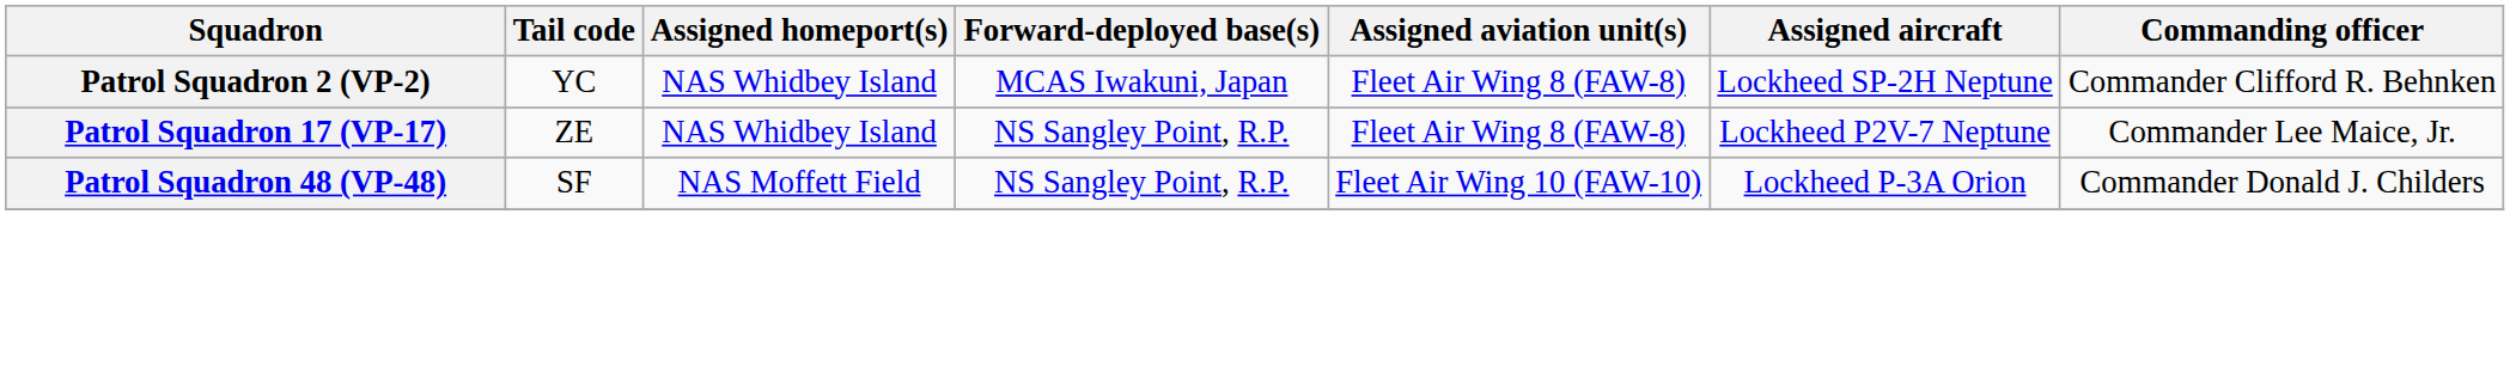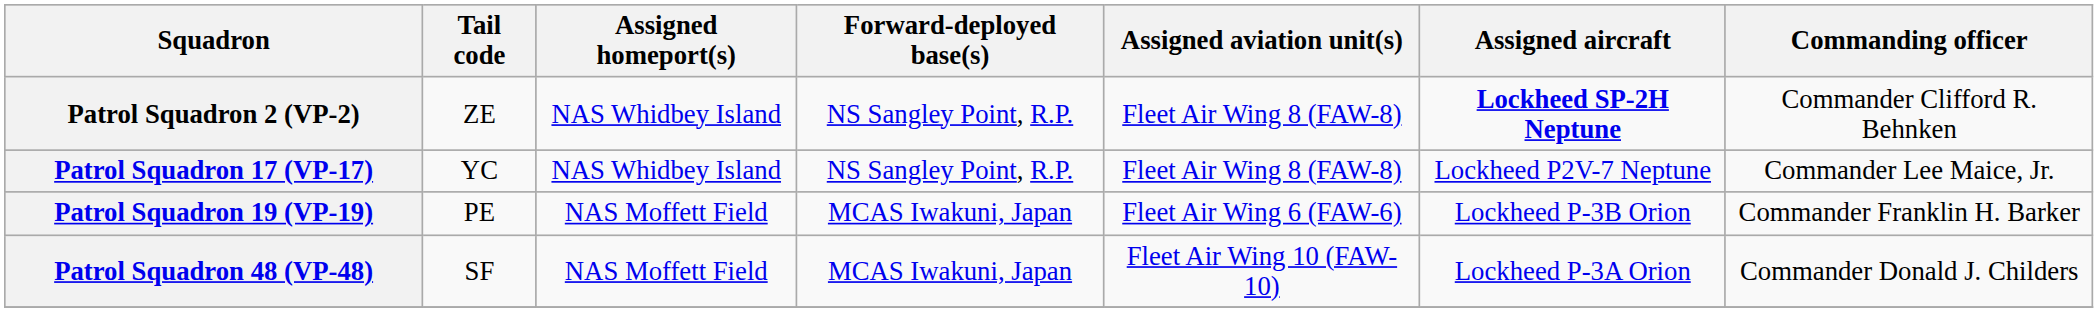 <table class="wikitable"  style="text-align:center; width:99%;">
 <tr>
 <th style="width:20%;">Squadron</th>
 <th style="text-align:center;">Tail code</th>
 <th style="text-align:center;">Assigned homeport(s)</th>
 <th style="text-align:center;">Forward-deployed base(s)</th>
 <th style="text-align:center;">Assigned aviation unit(s)</th>
 <th style="text-align:center;">Assigned aircraft</th>
 <th style="text-align:center;">Commanding officer</th>
 </tr>
 <tr>
 <th>Patrol Squadron 2 (VP-2)</th>
-<td>YC</td>
+<td>ZE</td>
 <td><a href='#'>NAS Whidbey Island</a></td>
-<td><a href='#'>MCAS Iwakuni, Japan</a></td>
+<td><a href='#'>NS Sangley Point</a>, <a href='#'>R.P.</a></td>
 <td><a href='#'>Fleet Air Wing 8 (FAW-8)</a></td>
-<td><a href='#'>Lockheed SP-2H Neptune</a></td>
+<td><strong><a href='#'>Lockheed SP-2H Neptune</a></strong></td>
 <td>Commander Clifford R. Behnken</td>
 </tr>
 <tr>
 <th><a href='#'>Patrol Squadron 17 (VP-17)</a></th>
-<td>ZE</td>
+<td>YC</td>
 <td><a href='#'>NAS Whidbey Island</a></td>
 <td><a href='#'>NS Sangley Point</a>, <a href='#'>R.P.</a></td>
 <td><a href='#'>Fleet Air Wing 8 (FAW-8)</a></td>
 <td><a href='#'>Lockheed P2V-7 Neptune</a></td>
 <td>Commander Lee Maice, Jr.</td>
 </tr>
 <tr>
+<th><a href='#'>Patrol Squadron 19 (VP-19)</a></th>
+<td>PE</td>
+<td><a href='#'>NAS Moffett Field</a></td>
+<td><a href='#'>MCAS Iwakuni, Japan</a></td>
+<td><a href='#'>Fleet Air Wing 6 (FAW-6)</a></td>
+<td><a href='#'>Lockheed P-3B Orion</a></td>
+<td>Commander Franklin H. Barker</td>
+</tr>
+<tr>
 <th><a href='#'>Patrol Squadron 48 (VP-48)</a></th>
 <td>SF</td>
 <td><a href='#'>NAS Moffett Field</a></td>
-<td><a href='#'>NS Sangley Point</a>, <a href='#'>R.P.</a></td>
+<td><a href='#'>MCAS Iwakuni, Japan</a></td>
 <td><a href='#'>Fleet Air Wing 10 (FAW-10)</a></td>
 <td><a href='#'>Lockheed P-3A Orion</a></td>
 <td>Commander Donald J. Childers</td>
 </tr>
 <tr>
 </tr>
 </table>
